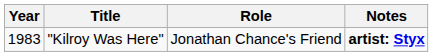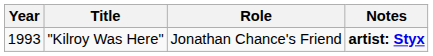 <table class="wikitable">
 <tr>
 <th>Year</th>
 <th>Title</th>
 <th>Role</th>
 <th>Notes</th>
 </tr>
 <tr>
-<td>1983</td>
+<td>1993</td>
 <td>"Kilroy Was Here"</td>
 <td>Jonathan Chance's Friend</td>
 <td><strong>artist: <a href='#'>Styx</a></strong></td>
 </tr>
 </table>
